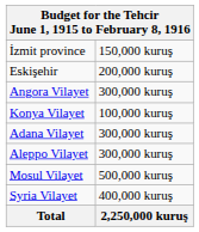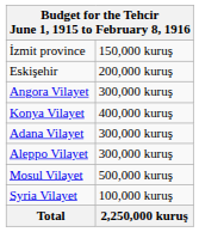 <table class="wikitable" style="margin:auto;">
 <tr>
 <th colspan="2" style="text-align:center;">Budget for the Tehcir <br>June 1, 1915 to February 8, 1916</th>
 </tr>
 <tr>
 <td>İzmit province</td>
 <td>150,000 kuruş</td>
 </tr>
 <tr>
 <td>Eskişehir</td>
 <td>200,000 kuruş</td>
 </tr>
 <tr>
 <td><a href='#'>Angora Vilayet</a></td>
 <td>300,000 kuruş</td>
 </tr>
 <tr>
 <td><a href='#'>Konya Vilayet</a></td>
-<td>100,000 kuruş</td>
+<td>400,000 kuruş</td>
 </tr>
 <tr>
 <td><a href='#'>Adana Vilayet</a></td>
 <td>300,000 kuruş</td>
 </tr>
 <tr>
 <td><a href='#'>Aleppo Vilayet</a></td>
 <td>300,000 kuruş</td>
 </tr>
 <tr>
 <td><a href='#'>Mosul Vilayet</a></td>
 <td>500,000 kuruş</td>
 </tr>
 <tr>
 <td><a href='#'>Syria Vilayet</a></td>
-<td>400,000 kuruş</td>
+<td>100,000 kuruş</td>
 </tr>
 <tr>
 <th>Total</th>
 <th>2,250,000 kuruş</th>
 </tr>
 </table>
